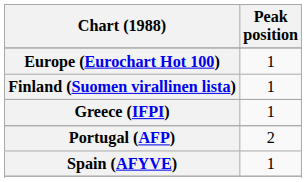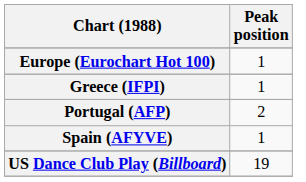 <table class="wikitable sortable plainrowheaders" style="text-align:center">
 <tr>
 <th>Chart (1988)</th>
 <th>Peak<br>position</th>
 </tr>
 <tr>
 </tr>
 <tr>
 </tr>
 <tr>
 <th scope="row">Europe (<a href='#'>Eurochart Hot 100</a>)</th>
-<td>1</td>
-</tr>
-<tr>
-<th scope="row">Finland (<a href='#'>Suomen virallinen lista</a>)</th>
 <td>1</td>
 </tr>
 <tr>
 </tr>
 <tr>
 <th scope="row">Greece (<a href='#'>IFPI</a>)</th>
 <td>1</td>
 </tr>
 <tr>
 </tr>
 <tr>
 </tr>
 <tr>
 </tr>
 <tr>
 <th scope="row">Portugal (<a href='#'>AFP</a>)</th>
 <td>2</td>
 </tr>
 <tr>
 <th scope="row">Spain (<a href='#'>AFYVE</a>)</th>
 <td>1</td>
 </tr>
 <tr>
 </tr>
 <tr>
 </tr>
 <tr>
 </tr>
 <tr>
+<th scope="row">US <a href='#'>Dance Club Play</a> (<em><a href='#'>Billboard</a></em>)</th>
+<td>19</td>
+</tr>
+<tr>
 </tr>
 </table>
